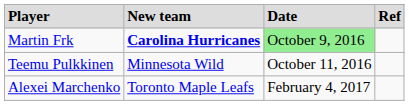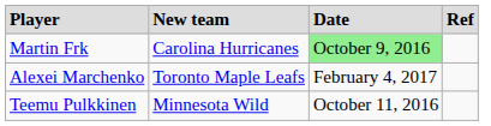 <table class="wikitable">
 <tr style="background:#ddd;">
 <td><strong>Player</strong></td>
 <td><strong>New team</strong></td>
 <td><strong>Date</strong></td>
 <td><strong>Ref</strong></td>
 </tr>
 <tr>
 <td><a href='#'>Martin Frk</a></td>
-<td><strong><a href='#'>Carolina Hurricanes</a></strong></td>
+<td><a href='#'>Carolina Hurricanes</a></td>
 <td style="background: lightgreen;">October 9, 2016</td>
+<td></td>
+</tr>
+<tr>
+<td><a href='#'>Alexei Marchenko</a></td>
+<td><a href='#'>Toronto Maple Leafs</a></td>
+<td>February 4, 2017</td>
 <td></td>
 </tr>
 <tr>
 <td><a href='#'>Teemu Pulkkinen</a></td>
 <td><a href='#'>Minnesota Wild</a></td>
 <td>October 11, 2016</td>
 <td></td>
 </tr>
-<tr>
-<td><a href='#'>Alexei Marchenko</a></td>
-<td><a href='#'>Toronto Maple Leafs</a></td>
-<td>February 4, 2017</td>
-<td></td>
-</tr>
 </table>
